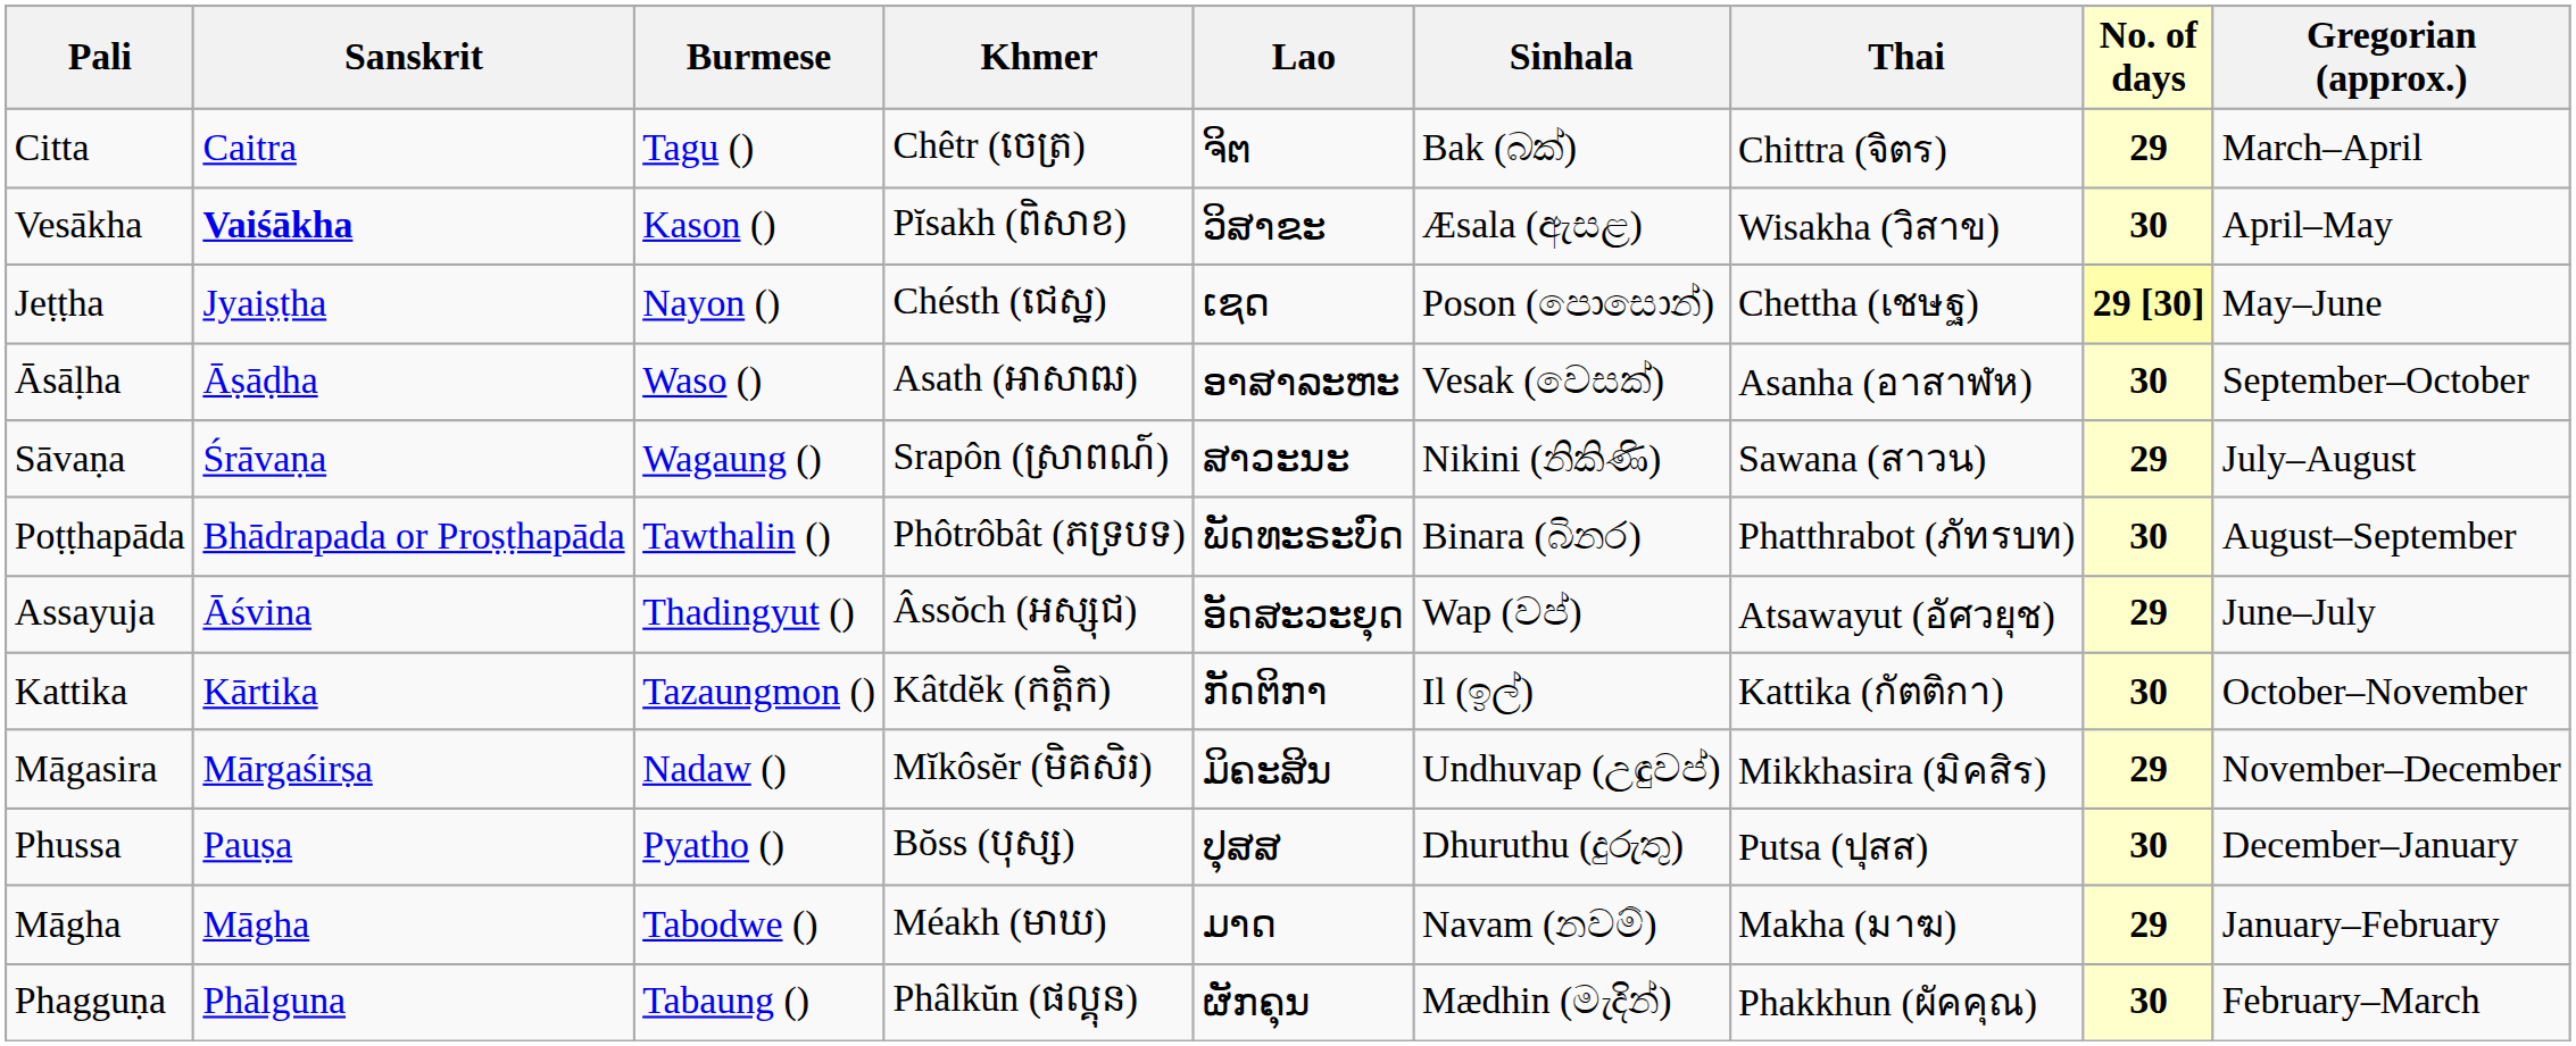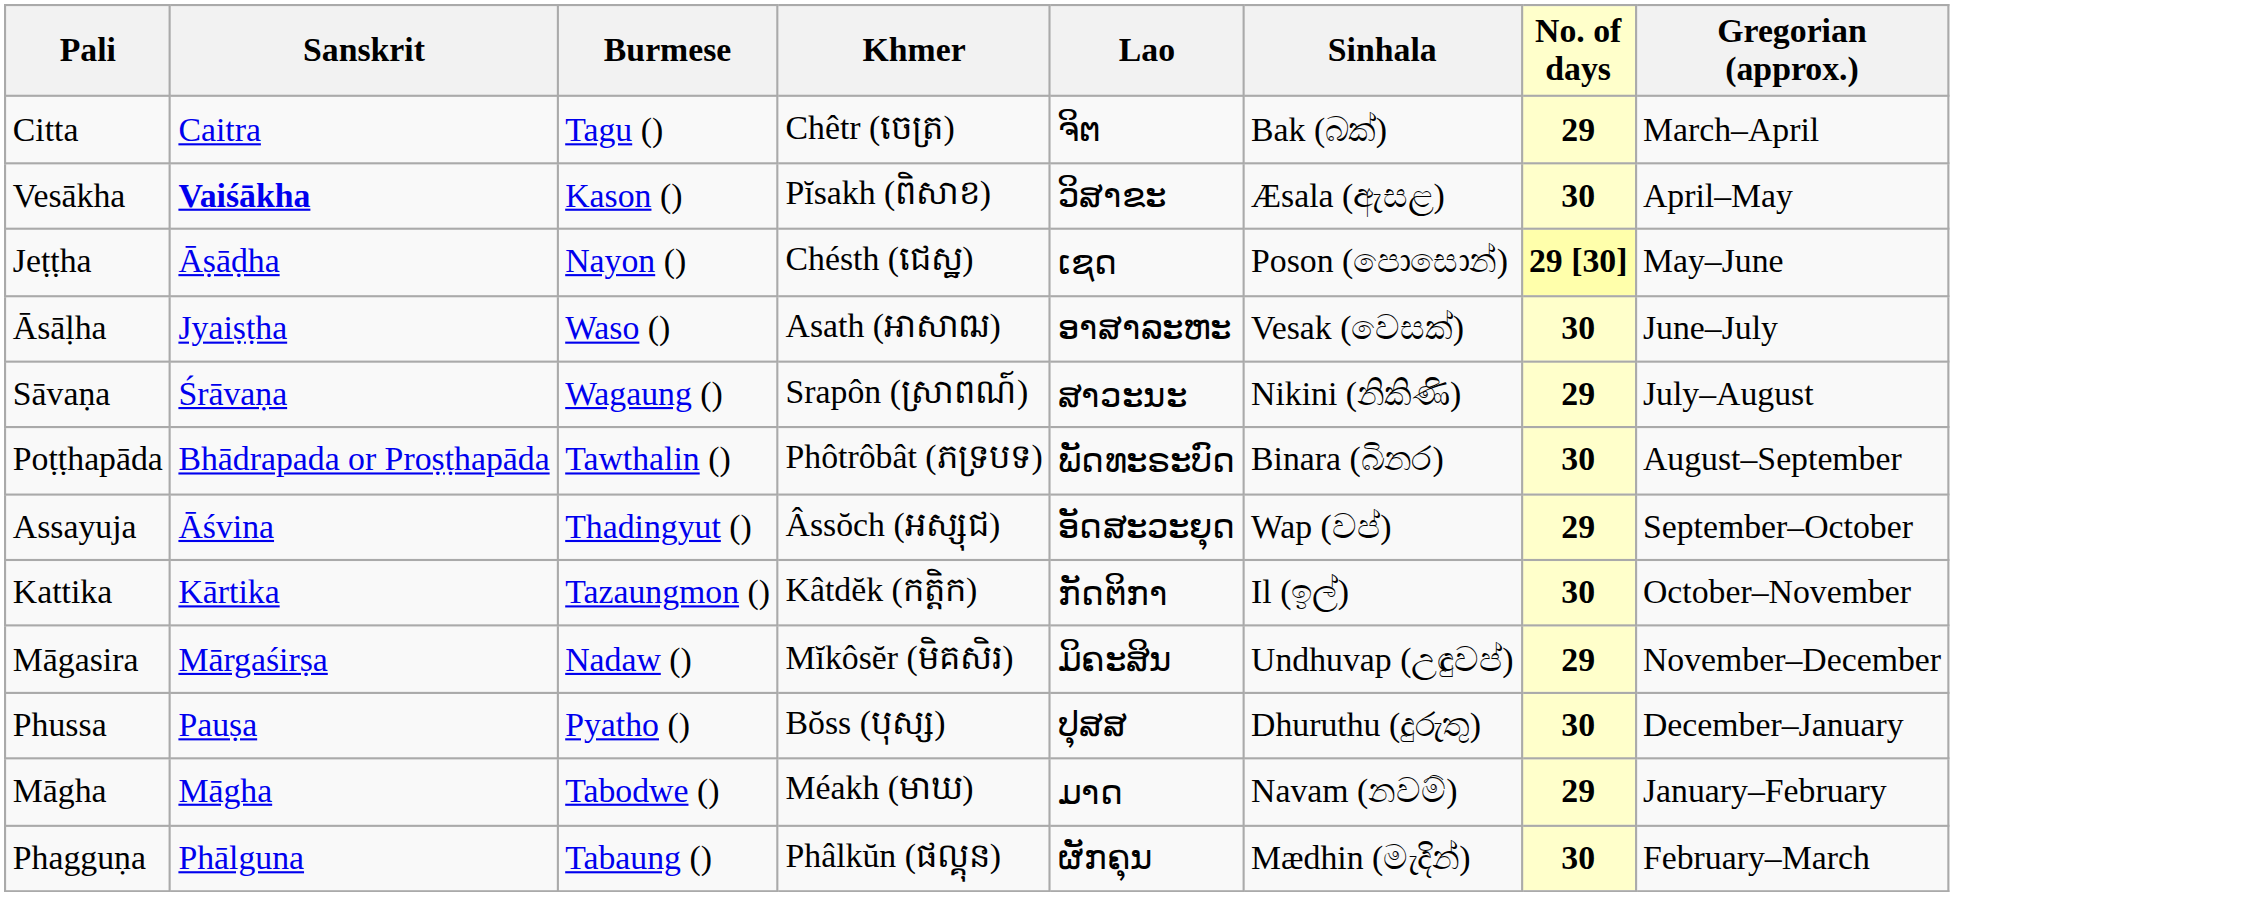 <table class="wikitable">
 <tr>
 <th>Pali</th>
 <th>Sanskrit</th>
 <th>Burmese</th>
 <th>Khmer</th>
 <th>Lao</th>
 <th>Sinhala</th>
-<th>Thai</th>
 <th style="background-color:#FFFFCB">No. of<br>days</th>
 <th>Gregorian<br>(approx.)</th>
 </tr>
 <tr>
 <td>Citta</td>
 <td><a href='#'>Caitra</a></td>
 <td><a href='#'>Tagu</a> ()</td>
 <td>Chêtr (ចេត្រ)</td>
 <td>ຈິຕ</td>
 <td>Bak (බක්)</td>
-<td>Chittra (จิตร)</td>
 <th style="background-color:#FFFFCB">29</th>
 <td>March–April</td>
 </tr>
 <tr>
 <td>Vesākha</td>
 <td><strong><a href='#'>Vaiśākha</a></strong></td>
 <td><a href='#'>Kason</a> ()</td>
 <td>Pĭsakh (ពិសាខ)</td>
 <td>ວິສາຂະ</td>
 <td>Æsala (ඇසළ)</td>
-<td>Wisakha (วิสาข)</td>
 <th style="background-color:#FFFFCB">30</th>
 <td>April–May</td>
 </tr>
 <tr>
 <td>Jeṭṭha</td>
-<td><a href='#'>Jyaiṣṭha</a></td>
+<td><a href='#'>Āṣāḍha</a></td>
 <td><a href='#'>Nayon</a> ()</td>
 <td>Chésth (ជេស្ឋ)</td>
 <td>ເຊດ</td>
 <td>Poson (පොසොන්)</td>
-<td>Chettha (เชษฐ)</td>
 <th style="background-color:#FFFFAB">29 [30]</th>
 <td>May–June</td>
 </tr>
 <tr>
 <td>Āsāḷha</td>
-<td><a href='#'>Āṣāḍha</a></td>
+<td><a href='#'>Jyaiṣṭha</a></td>
 <td><a href='#'>Waso</a> ()</td>
 <td>Asath (អាសាឍ)</td>
 <td>ອາສາລະຫະ</td>
 <td>Vesak (වෙසක්)</td>
-<td>Asanha (อาสาฬห)</td>
 <th style="background-color:#FFFFCB">30</th>
-<td>September–October</td>
+<td>June–July</td>
 </tr>
 <tr>
 <td>Sāvaṇa</td>
 <td><a href='#'>Śrāvaṇa</a></td>
 <td><a href='#'>Wagaung</a> ()</td>
 <td>Srapôn (ស្រាពណ៍)</td>
 <td>ສາວະນະ</td>
 <td>Nikini (නිකිණි)</td>
-<td>Sawana (สาวน)</td>
 <th style="background-color:#FFFFCB">29</th>
 <td>July–August</td>
 </tr>
 <tr>
 <td>Poṭṭhapāda</td>
 <td><a href='#'>Bhādrapada or Proṣṭhapāda</a></td>
 <td><a href='#'>Tawthalin</a> ()</td>
 <td>Phôtrôbât (ភទ្របទ)</td>
 <td>ພັດທະຣະບົດ</td>
 <td>Binara (බිනර)</td>
-<td>Phatthrabot (ภัทรบท)</td>
 <th style="background-color:#FFFFCB">30</th>
 <td>August–September</td>
 </tr>
 <tr>
 <td>Assayuja</td>
 <td><a href='#'>Āśvina</a></td>
 <td><a href='#'>Thadingyut</a> ()</td>
 <td>Âssŏch (អស្សុជ)</td>
 <td>ອັດສະວະຍຸດ</td>
 <td>Wap (වප්)</td>
-<td>Atsawayut (อัศวยุช)</td>
 <th style="background-color:#FFFFCB">29</th>
-<td>June–July</td>
+<td>September–October</td>
 </tr>
 <tr>
 <td>Kattika</td>
 <td><a href='#'>Kārtika</a></td>
 <td><a href='#'>Tazaungmon</a> ()</td>
 <td>Kâtdĕk (កត្តិក)</td>
 <td>ກັດຕິກາ</td>
 <td>Il (ඉල්)</td>
-<td>Kattika (กัตติกา)</td>
 <th style="background-color:#FFFFCB">30</th>
 <td>October–November</td>
 </tr>
 <tr>
 <td>Māgasira</td>
 <td><a href='#'>Mārgaśirṣa</a></td>
 <td><a href='#'>Nadaw</a> ()</td>
 <td>Mĭkôsĕr (មិគសិរ)</td>
 <td>ມິຄະສິນ</td>
 <td>Undhuvap (උඳුවප්)</td>
-<td>Mikkhasira (มิคสิร)</td>
 <th style="background-color:#FFFFCB">29</th>
 <td>November–December</td>
 </tr>
 <tr>
 <td>Phussa</td>
 <td><a href='#'>Pauṣa</a></td>
 <td><a href='#'>Pyatho</a> ()</td>
 <td>Bŏss (បុស្ស)</td>
 <td>ປຸສສ</td>
 <td>Dhuruthu (දුරුතු)</td>
-<td>Putsa (ปุสส)</td>
 <th style="background-color:#FFFFCB">30</th>
 <td>December–January</td>
 </tr>
 <tr>
 <td>Māgha</td>
 <td><a href='#'>Māgha</a></td>
 <td><a href='#'>Tabodwe</a> ()</td>
 <td>Méakh (មាឃ)</td>
 <td>ມາດ</td>
 <td>Navam (නවම්)</td>
-<td>Makha (มาฆ)</td>
 <th style="background-color:#FFFFCB">29</th>
 <td>January–February</td>
 </tr>
 <tr>
 <td>Phagguṇa</td>
 <td><a href='#'>Phālguna</a></td>
 <td><a href='#'>Tabaung</a> ()</td>
 <td>Phâlkŭn  (ផល្គុន)</td>
 <td>ຜັກຄຸນ</td>
 <td>Mædhin (මැදින්)</td>
-<td>Phakkhun (ผัคคุณ)</td>
 <th style="background-color:#FFFFCB">30</th>
 <td>February–March</td>
 </tr>
 </table>
